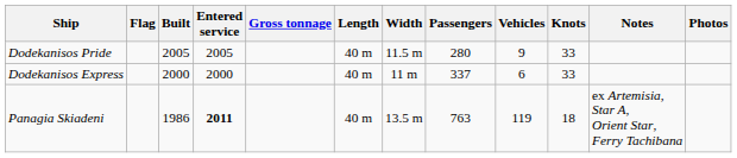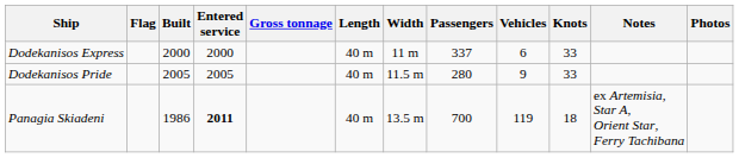 <table class="wikitable">
 <tr>
 <th>Ship</th>
 <th>Flag</th>
 <th>Built</th>
 <th>Entered<br>service</th>
 <th><a href='#'>Gross tonnage</a></th>
 <th>Length</th>
 <th>Width</th>
 <th>Passengers</th>
 <th>Vehicles</th>
 <th>Knots</th>
 <th>Notes</th>
 <th>Photos</th>
 </tr>
 <tr>
+<td><em>Dodekanisos Express</em></td>
+<td></td>
+<td align="Center">2000</td>
+<td align="Center">2000</td>
+<td align="Center"></td>
+<td align="Center">40 m</td>
+<td align="Center">11 m</td>
+<td align="Center">337</td>
+<td align="Center">6</td>
+<td align="Center">33</td>
+<td></td>
+<td></td>
+</tr>
+<tr>
 <td><em>Dodekanisos Pride</em></td>
 <td></td>
 <td align="Center">2005</td>
 <td align="Center">2005</td>
 <td align="Center"></td>
 <td align="Center">40 m</td>
 <td align="Center">11.5 m</td>
 <td align="Center">280</td>
 <td align="Center">9</td>
 <td align="Center">33</td>
 <td></td>
 <td></td>
 </tr>
 <tr>
-<td><em>Dodekanisos Express</em></td>
-<td></td>
-<td align="Center">2000</td>
-<td align="Center">2000</td>
-<td align="Center"></td>
-<td align="Center">40 m</td>
-<td align="Center">11 m</td>
-<td align="Center">337</td>
-<td align="Center">6</td>
-<td align="Center">33</td>
-<td></td>
-<td></td>
-</tr>
-<tr>
 <td><em>Panagia Skiadeni</em></td>
 <td></td>
 <td align="Center">1986</td>
 <td align="Center"><strong>2011</strong></td>
 <td align="Center"></td>
 <td align="Center">40 m</td>
 <td align="Center">13.5 m</td>
-<td align="Center">763</td>
+<td align="Center">700</td>
 <td align="Center">119</td>
 <td align="Center">18</td>
 <td>ex <em>Artemisia</em>,<br> <em>Star A</em>,<br> <em>Orient Star</em>,<br> <em>Ferry Tachibana</em></td>
 <td></td>
 </tr>
 </table>
